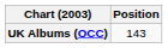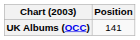 <table class="wikitable plainrowheaders" style="text-align:center">
 <tr>
 <th>Chart (2003)</th>
 <th>Position</th>
 </tr>
 <tr>
 <th scope="row">UK Albums (<a href='#'>OCC</a>)</th>
-<td>143</td>
+<td>141</td>
 </tr>
 </table>
